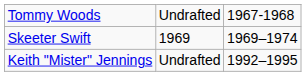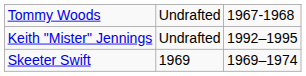 <table class="wikitable">
 <tr>
 <td><a href='#'>Tommy Woods</a></td>
 <td>Undrafted</td>
 <td>1967-1968</td>
 </tr>
 <tr>
+<td><a href='#'>Keith "Mister" Jennings</a></td>
+<td>Undrafted</td>
+<td>1992–1995</td>
+</tr>
+<tr>
 <td><a href='#'>Skeeter Swift</a></td>
 <td>1969</td>
 <td>1969–1974</td>
 </tr>
-<tr>
-<td><a href='#'>Keith "Mister" Jennings</a></td>
-<td>Undrafted</td>
-<td>1992–1995</td>
-</tr>
 </table>
